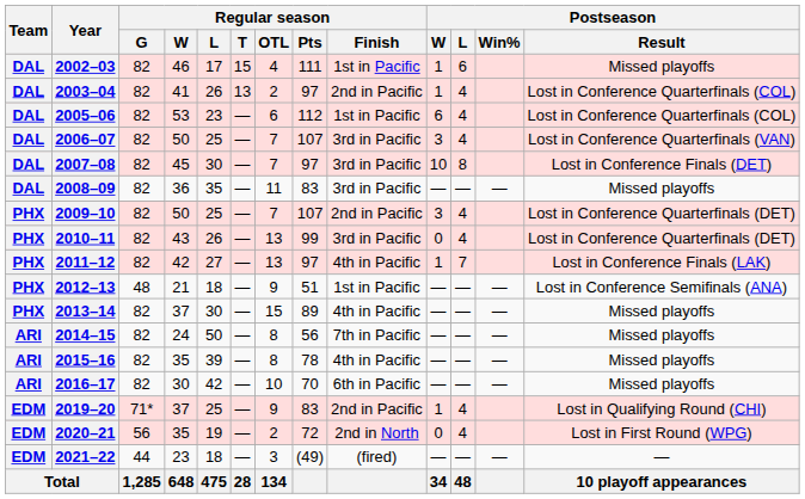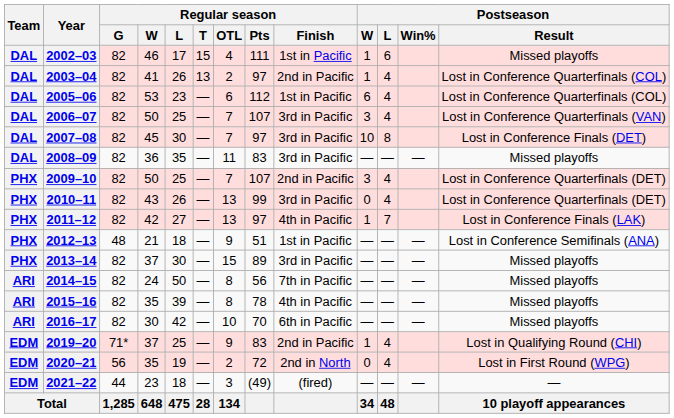 <table class="wikitable" style="font-size:95%; text-align:center;">
 <tr>
 <th rowspan="2">Team</th>
 <th rowspan="2">Year</th>
 <th colspan="7">Regular season</th>
 <th colspan="4">Postseason</th>
 </tr>
 <tr>
 <th>G</th>
 <th>W</th>
 <th>L</th>
 <th>T</th>
 <th>OTL</th>
 <th>Pts</th>
 <th>Finish</th>
 <th>W</th>
 <th>L</th>
 <th>Win%</th>
 <th>Result</th>
 </tr>
 <tr style="background:#fdd;">
 <th><a href='#'>DAL</a></th>
 <th><a href='#'>2002–03</a></th>
 <td>82</td>
 <td>46</td>
 <td>17</td>
 <td>15</td>
 <td>4</td>
 <td>111</td>
 <td>1st in <a href='#'>Pacific</a></td>
 <td>1</td>
 <td>6</td>
 <td></td>
 <td>Missed playoffs</td>
 </tr>
 <tr style="background:#fdd;">
 <th><a href='#'>DAL</a></th>
 <th><a href='#'>2003–04</a></th>
 <td>82</td>
 <td>41</td>
 <td>26</td>
 <td>13</td>
 <td>2</td>
 <td>97</td>
 <td>2nd in Pacific</td>
 <td>1</td>
 <td>4</td>
 <td></td>
 <td>Lost in Conference Quarterfinals (<a href='#'>COL</a>)</td>
 </tr>
 <tr style="background:#fdd;">
 <th><a href='#'>DAL</a></th>
 <th><a href='#'>2005–06</a></th>
 <td>82</td>
 <td>53</td>
 <td>23</td>
 <td>—</td>
 <td>6</td>
 <td>112</td>
 <td>1st in Pacific</td>
 <td>6</td>
 <td>4</td>
 <td></td>
 <td>Lost in Conference Quarterfinals (COL)</td>
 </tr>
 <tr style="background:#fdd;">
 <th><a href='#'>DAL</a></th>
 <th><a href='#'>2006–07</a></th>
 <td>82</td>
 <td>50</td>
 <td>25</td>
 <td>—</td>
 <td>7</td>
 <td>107</td>
 <td>3rd in Pacific</td>
 <td>3</td>
 <td>4</td>
 <td></td>
 <td>Lost in Conference Quarterfinals (<a href='#'>VAN</a>)</td>
 </tr>
 <tr style="background:#fdd;">
 <th><a href='#'>DAL</a></th>
 <th><a href='#'>2007–08</a></th>
 <td>82</td>
 <td>45</td>
 <td>30</td>
 <td>—</td>
 <td>7</td>
 <td>97</td>
 <td>3rd in Pacific</td>
 <td>10</td>
 <td>8</td>
 <td></td>
 <td>Lost in Conference Finals (<a href='#'>DET</a>)</td>
 </tr>
 <tr>
 <th><a href='#'>DAL</a></th>
 <th><a href='#'>2008–09</a></th>
 <td>82</td>
 <td>36</td>
 <td>35</td>
 <td>—</td>
 <td>11</td>
 <td>83</td>
 <td>3rd in Pacific</td>
 <td>—</td>
 <td>—</td>
 <td>—</td>
 <td>Missed playoffs</td>
 </tr>
 <tr style="background:#fdd;">
 <th><a href='#'>PHX</a></th>
 <th><a href='#'>2009–10</a></th>
 <td>82</td>
 <td>50</td>
 <td>25</td>
 <td>—</td>
 <td>7</td>
 <td>107</td>
 <td>2nd in Pacific</td>
 <td>3</td>
 <td>4</td>
 <td></td>
 <td>Lost in Conference Quarterfinals (DET)</td>
 </tr>
 <tr style="background:#fdd;">
 <th><a href='#'>PHX</a></th>
 <th><a href='#'>2010–11</a></th>
 <td>82</td>
 <td>43</td>
 <td>26</td>
 <td>—</td>
 <td>13</td>
 <td>99</td>
 <td>3rd in Pacific</td>
 <td>0</td>
 <td>4</td>
 <td></td>
 <td>Lost in Conference Quarterfinals (DET)</td>
 </tr>
 <tr style="background:#fdd;">
 <th><a href='#'>PHX</a></th>
 <th><a href='#'>2011–12</a></th>
 <td>82</td>
 <td>42</td>
 <td>27</td>
 <td>—</td>
 <td>13</td>
 <td>97</td>
 <td>4th in Pacific</td>
 <td>1</td>
 <td>7</td>
 <td></td>
 <td>Lost in Conference Finals (<a href='#'>LAK</a>)</td>
 </tr>
 <tr>
 <th><a href='#'>PHX</a></th>
 <th><a href='#'>2012–13</a></th>
 <td>48</td>
 <td>21</td>
 <td>18</td>
 <td>—</td>
 <td>9</td>
 <td>51</td>
 <td>1st in Pacific</td>
 <td>—</td>
 <td>—</td>
 <td>—</td>
 <td>Lost in Conference Semifinals (<a href='#'>ANA</a>)</td>
 </tr>
 <tr>
 <th><a href='#'>PHX</a></th>
 <th><a href='#'>2013–14</a></th>
 <td>82</td>
 <td>37</td>
 <td>30</td>
 <td>—</td>
 <td>15</td>
 <td>89</td>
-<td>4th in Pacific</td>
+<td>3rd in Pacific</td>
 <td>—</td>
 <td>—</td>
 <td>—</td>
 <td>Missed playoffs</td>
 </tr>
 <tr>
 <th><a href='#'>ARI</a></th>
 <th><a href='#'>2014–15</a></th>
 <td>82</td>
 <td>24</td>
 <td>50</td>
 <td>—</td>
 <td>8</td>
 <td>56</td>
 <td>7th in Pacific</td>
 <td>—</td>
 <td>—</td>
 <td>—</td>
 <td>Missed playoffs</td>
 </tr>
 <tr>
 <th><a href='#'>ARI</a></th>
 <th><a href='#'>2015–16</a></th>
 <td>82</td>
 <td>35</td>
 <td>39</td>
 <td>—</td>
 <td>8</td>
 <td>78</td>
 <td>4th in Pacific</td>
 <td>—</td>
 <td>—</td>
 <td>—</td>
 <td>Missed playoffs</td>
 </tr>
 <tr>
 <th><a href='#'>ARI</a></th>
 <th><a href='#'>2016–17</a></th>
 <td>82</td>
 <td>30</td>
 <td>42</td>
 <td>—</td>
 <td>10</td>
 <td>70</td>
 <td>6th in Pacific</td>
 <td>—</td>
 <td>—</td>
 <td>—</td>
 <td>Missed playoffs</td>
 </tr>
 <tr style="background:#fdd;">
 <th><a href='#'>EDM</a></th>
 <th><a href='#'>2019–20</a></th>
 <td>71*</td>
 <td>37</td>
 <td>25</td>
 <td>—</td>
 <td>9</td>
 <td>83</td>
 <td>2nd in Pacific</td>
 <td>1</td>
 <td>4</td>
 <td></td>
 <td>Lost in Qualifying Round (<a href='#'>CHI</a>)</td>
 </tr>
 <tr style="background:#fdd;">
 <th><a href='#'>EDM</a></th>
 <th><a href='#'>2020–21</a></th>
 <td>56</td>
 <td>35</td>
 <td>19</td>
 <td>—</td>
 <td>2</td>
 <td>72</td>
 <td>2nd in <a href='#'>North</a></td>
 <td>0</td>
 <td>4</td>
 <td></td>
 <td>Lost in First Round (<a href='#'>WPG</a>)</td>
 </tr>
 <tr>
 <th><a href='#'>EDM</a></th>
 <th><a href='#'>2021–22</a></th>
 <td>44</td>
 <td>23</td>
 <td>18</td>
 <td>—</td>
 <td>3</td>
 <td>(49)</td>
 <td>(fired)</td>
 <td>—</td>
 <td>—</td>
 <td>—</td>
 <td>—</td>
 </tr>
 <tr>
 <th colspan="2">Total</th>
 <th>1,285</th>
 <th>648</th>
 <th>475</th>
 <th>28</th>
 <th>134</th>
 <th> </th>
 <th> </th>
 <th>34</th>
 <th>48</th>
 <th></th>
 <th>10 playoff appearances</th>
 </tr>
 </table>
